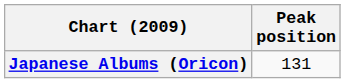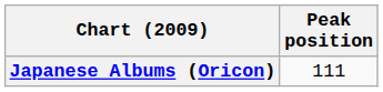 <table class="wikitable sortable plainrowheaders" style="text-align:center">
 <tr>
 <th scope="col">Chart (2009)</th>
 <th scope="col">Peak<br>position</th>
 </tr>
 <tr>
 <th scope="row"><a href='#'>Japanese Albums</a> (<a href='#'>Oricon</a>)</th>
-<td>131</td>
+<td>111</td>
 </tr>
 </table>
